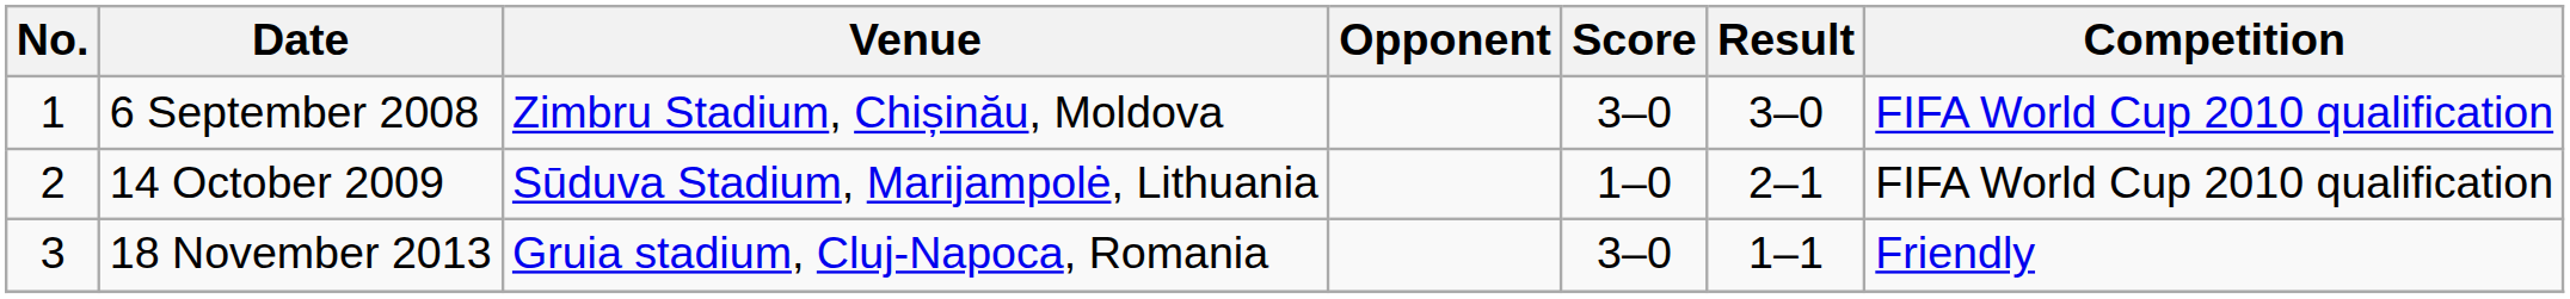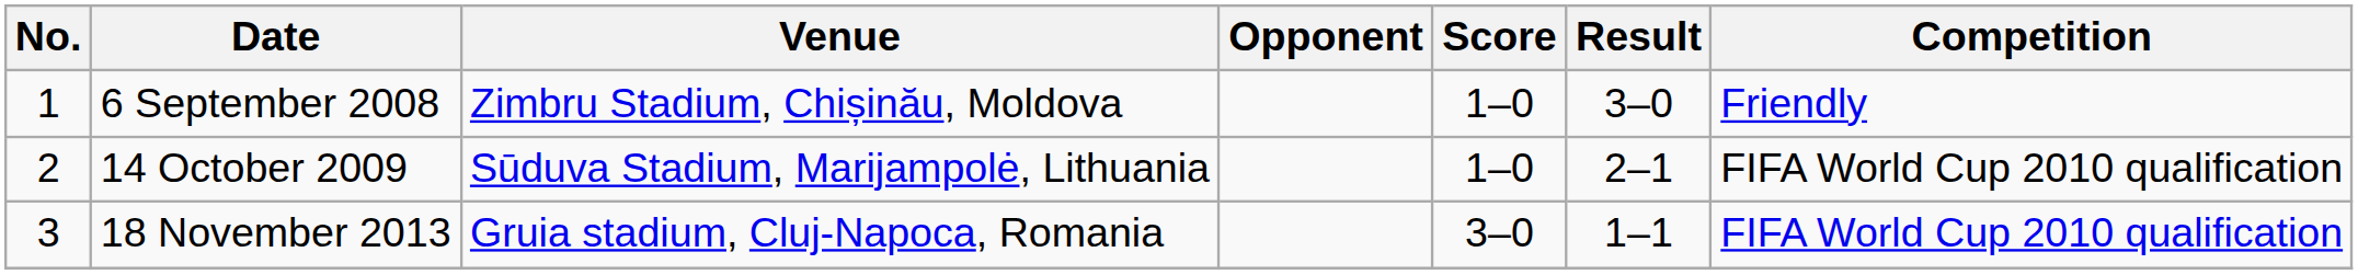 <table class="wikitable sortable">
 <tr>
 <th scope="col">No.</th>
 <th scope="col">Date</th>
 <th scope="col">Venue</th>
 <th scope="col">Opponent</th>
 <th scope="col">Score</th>
 <th scope="col">Result</th>
 <th scope="col">Competition</th>
 </tr>
 <tr>
 <td align="center">1</td>
 <td>6 September 2008</td>
 <td><a href='#'>Zimbru Stadium</a>, <a href='#'>Chișinău</a>, Moldova</td>
 <td></td>
+<td align="center">1–0</td>
 <td align="center">3–0</td>
-<td align="center">3–0</td>
-<td><a href='#'>FIFA World Cup 2010 qualification</a></td>
+<td><a href='#'>Friendly</a></td>
 </tr>
 <tr>
 <td align="center">2</td>
 <td>14 October 2009</td>
 <td><a href='#'>Sūduva Stadium</a>, <a href='#'>Marijampolė</a>, Lithuania</td>
 <td></td>
 <td align="center">1–0</td>
 <td align="center">2–1</td>
 <td>FIFA World Cup 2010 qualification</td>
 </tr>
 <tr>
 <td align="center">3</td>
 <td>18 November 2013</td>
 <td><a href='#'>Gruia stadium</a>, <a href='#'>Cluj-Napoca</a>, Romania</td>
 <td></td>
 <td align="center">3–0</td>
 <td align="center">1–1</td>
-<td><a href='#'>Friendly</a></td>
+<td><a href='#'>FIFA World Cup 2010 qualification</a></td>
 </tr>
 <tr>
 </tr>
 </table>
